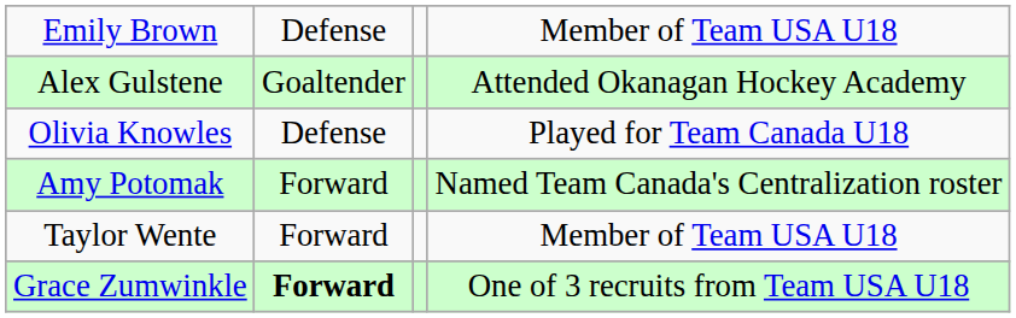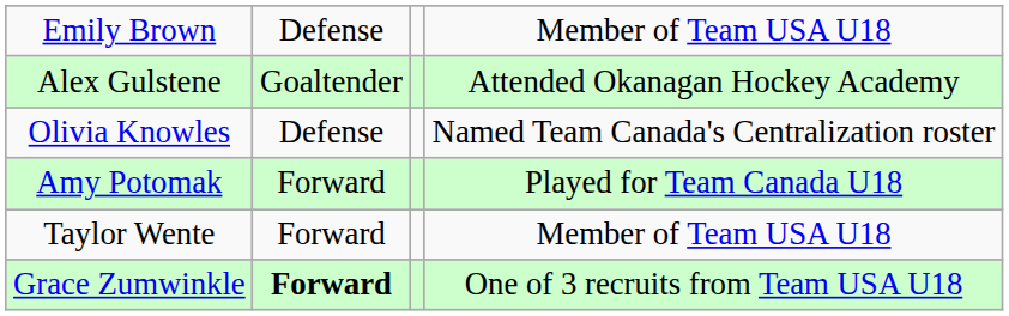 <table class="wikitable" style="width: 80%; text-align: center;">
 <tr>
 <td><a href='#'>Emily Brown</a></td>
 <td>Defense</td>
 <td></td>
 <td>Member of <a href='#'>Team USA U18</a></td>
 </tr>
 <tr bgcolor="#ccffcc">
 <td>Alex Gulstene</td>
 <td>Goaltender</td>
 <td></td>
 <td>Attended Okanagan Hockey Academy</td>
 </tr>
 <tr>
 <td><a href='#'>Olivia Knowles</a></td>
 <td>Defense</td>
 <td></td>
-<td>Played for <a href='#'>Team Canada U18</a></td>
+<td>Named Team Canada's Centralization roster</td>
 </tr>
 <tr bgcolor="#ccffcc">
 <td><a href='#'>Amy Potomak</a></td>
 <td>Forward</td>
 <td></td>
-<td>Named Team Canada's Centralization roster</td>
+<td>Played for <a href='#'>Team Canada U18</a></td>
 </tr>
 <tr>
 <td>Taylor Wente</td>
 <td>Forward</td>
 <td></td>
 <td>Member of <a href='#'>Team USA U18</a></td>
 </tr>
 <tr bgcolor="#ccffcc">
 <td><a href='#'>Grace Zumwinkle</a></td>
 <td><strong>Forward</strong></td>
 <td></td>
 <td>One of 3 recruits from <a href='#'>Team USA U18</a></td>
 </tr>
 </table>
